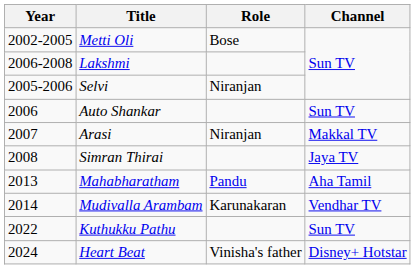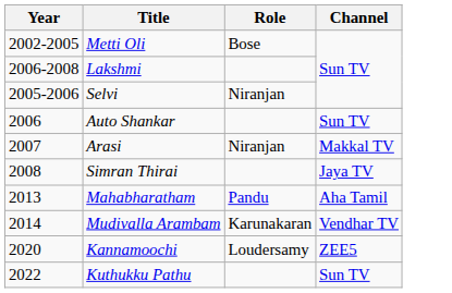 <table class="wikitable sortable">
 <tr>
 <th>Year</th>
 <th>Title</th>
 <th>Role</th>
 <th>Channel</th>
 </tr>
 <tr>
 <td>2002-2005</td>
 <td><em><a href='#'>Metti Oli</a></em></td>
 <td>Bose</td>
 <td rowspan=3><a href='#'>Sun TV</a></td>
 </tr>
 <tr>
 <td>2006-2008</td>
 <td><em><a href='#'>Lakshmi</a></em></td>
 <td></td>
 </tr>
 <tr>
 <td>2005-2006</td>
 <td><em>Selvi</em></td>
 <td>Niranjan</td>
 </tr>
 <tr>
 <td>2006</td>
 <td><em>Auto Shankar</em></td>
 <td></td>
 <td><a href='#'>Sun TV</a></td>
 </tr>
 <tr>
 <td>2007</td>
 <td><em>Arasi</em></td>
 <td>Niranjan</td>
 <td><a href='#'>Makkal TV</a></td>
 </tr>
 <tr>
 <td>2008</td>
 <td><em>Simran Thirai</em></td>
 <td></td>
 <td><a href='#'>Jaya TV</a></td>
 </tr>
 <tr>
 <td>2013</td>
 <td><em><a href='#'>Mahabharatham</a></em></td>
 <td><a href='#'>Pandu</a></td>
 <td><a href='#'>Aha Tamil</a></td>
 </tr>
 <tr>
 <td>2014</td>
 <td><em><a href='#'>Mudivalla Arambam</a></em></td>
 <td>Karunakaran</td>
 <td><a href='#'>Vendhar TV</a></td>
 </tr>
 <tr>
+<td>2020</td>
+<td><em><a href='#'>Kannamoochi</a></em></td>
+<td>Loudersamy</td>
+<td><a href='#'>ZEE5</a></td>
+</tr>
+<tr>
 <td>2022</td>
 <td><em><a href='#'>Kuthukku Pathu</a></em></td>
 <td></td>
 <td><a href='#'>Sun TV</a></td>
 </tr>
-<tr>
-<td>2024</td>
-<td><em><a href='#'>Heart Beat</a></em></td>
-<td>Vinisha's father</td>
-<td><a href='#'>Disney+ Hotstar</a></td>
-</tr>
 </table>
